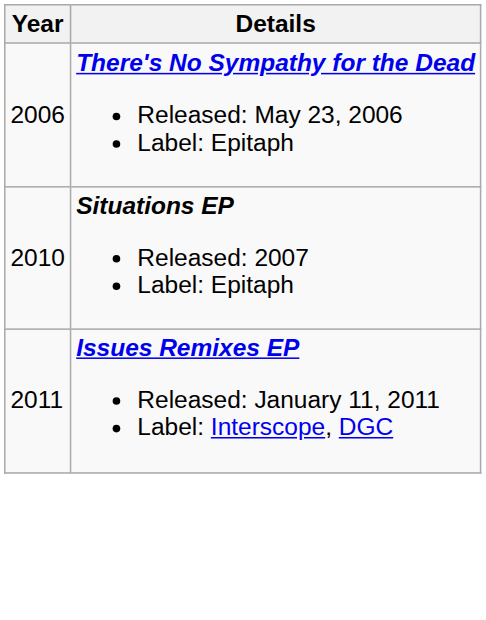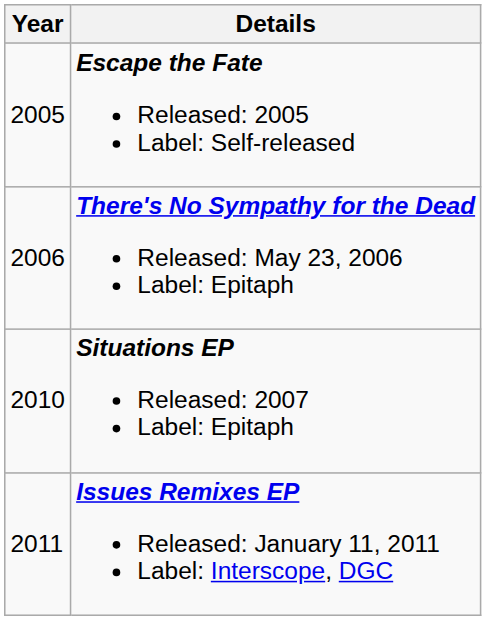 <table class="wikitable">
 <tr>
 <th scope="col">Year</th>
 <th scope="col">Details</th>
+</tr>
+<tr>
+<td>2005</td>
+<td><strong><em>Escape the Fate</em></strong><br><ul><li>Released: 2005</li><li>Label: Self-released</li></ul></td>
 </tr>
 <tr>
 <td>2006</td>
 <td><strong><em><a href='#'>There's No Sympathy for the Dead</a></em></strong><br><ul><li>Released: May 23, 2006</li><li>Label: Epitaph</li></ul></td>
 </tr>
 <tr>
 <td>2010</td>
 <td><strong><em>Situations EP</em></strong><br><ul><li>Released: 2007</li><li>Label: Epitaph</li></ul></td>
 </tr>
 <tr>
 <td>2011</td>
 <td><strong><em><a href='#'>Issues Remixes EP</a></em></strong><br><ul><li>Released: 	January 11, 2011</li><li>Label: <a href='#'>Interscope</a>, <a href='#'>DGC</a></li></ul></td>
 </tr>
 </table>
